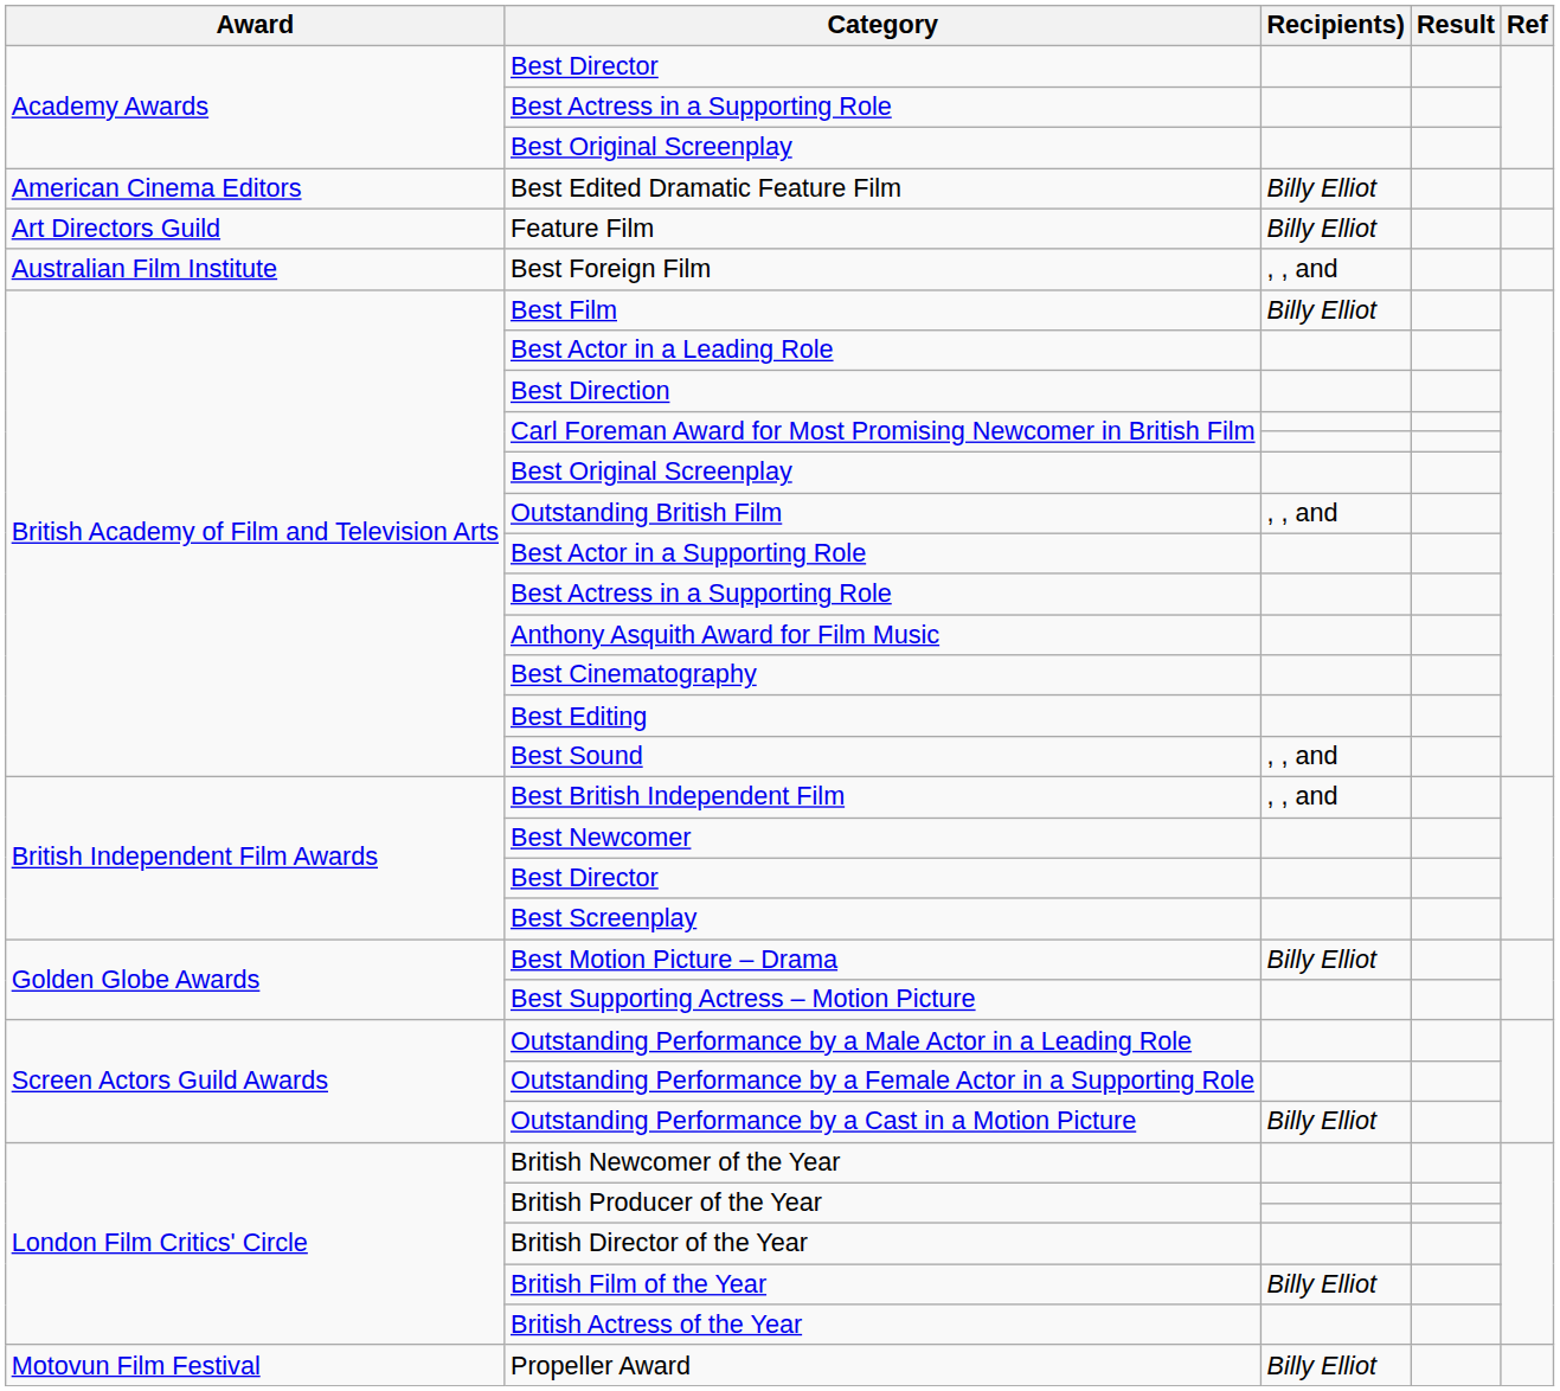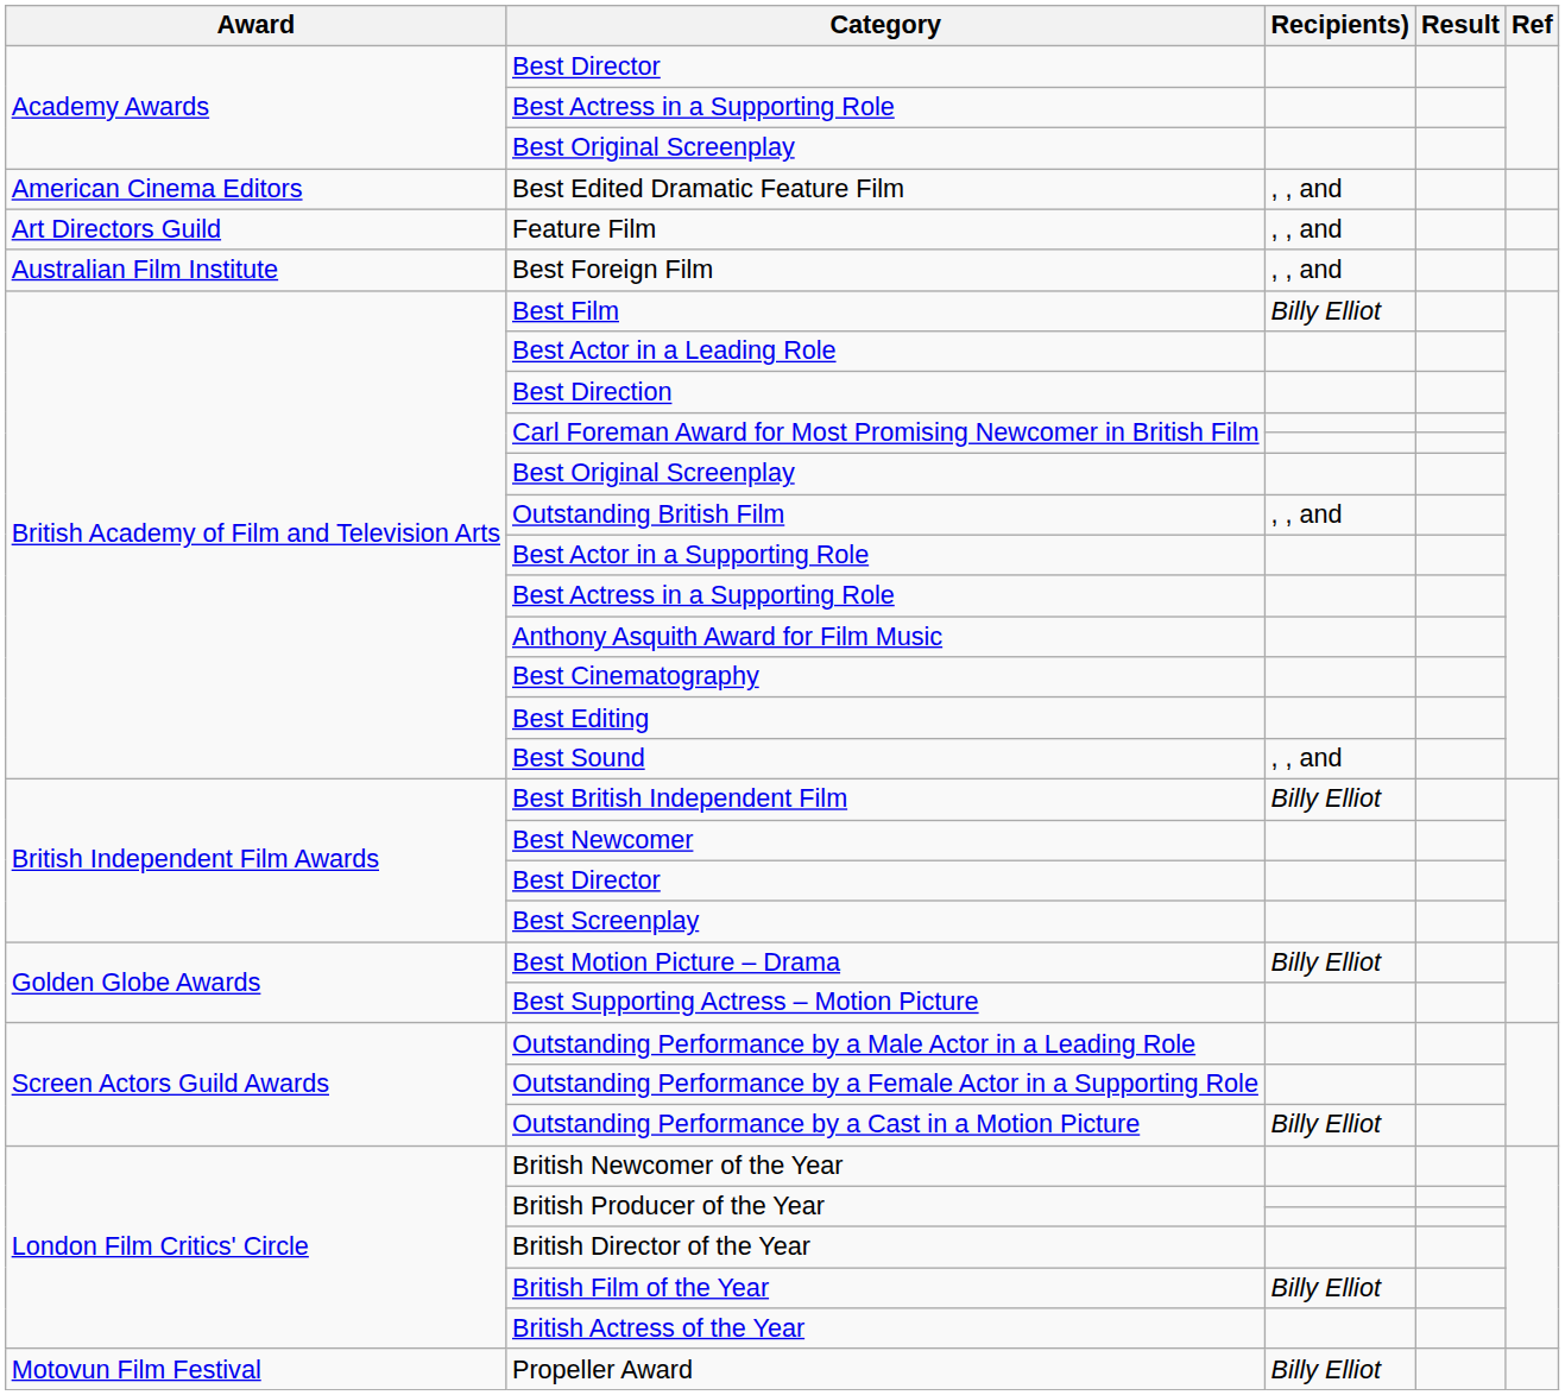 <table class="sortable wikitable plainrowheaders awards-table" style="table-layout: fixed; margin-right: 0; ">
 <tr>
 <th scope="col">Award</th>
 <th scope="col">Category</th>
 <th scope="col">Recipients)</th>
 <th scope="col">Result</th>
 <th scope="col" class="unsortable">Ref</th>
 </tr>
 <tr>
 <td rowspan="3"><a href='#'>Academy Awards</a></td>
 <td><a href='#'>Best Director</a></td>
 <td></td>
 <td></td>
 <td rowspan="3" align="center"></td>
 </tr>
 <tr>
 <td><a href='#'>Best Actress in a Supporting Role</a></td>
 <td></td>
 <td></td>
 </tr>
 <tr>
 <td><a href='#'>Best Original Screenplay</a></td>
 <td></td>
 <td></td>
 </tr>
 <tr>
 <td><a href='#'>American Cinema Editors</a></td>
 <td>Best Edited Dramatic Feature Film</td>
-<td><em>Billy Elliot</em></td>
+<td>, , and </td>
 <td></td>
 <td align="center"></td>
 </tr>
 <tr>
 <td><a href='#'>Art Directors Guild</a></td>
 <td>Feature Film</td>
-<td><em>Billy Elliot</em></td>
+<td>, , and </td>
 <td></td>
 <td align="center"></td>
 </tr>
 <tr>
 <td><a href='#'>Australian Film Institute</a></td>
 <td>Best Foreign Film</td>
 <td>, , and </td>
 <td></td>
 <td align="center"></td>
 </tr>
 <tr>
 <td rowspan="13"><a href='#'>British Academy of Film and Television Arts</a></td>
 <td><a href='#'>Best Film</a></td>
 <td><em>Billy Elliot</em></td>
 <td></td>
 <td rowspan="13" align="center"></td>
 </tr>
 <tr>
 <td><a href='#'>Best Actor in a Leading Role</a></td>
 <td></td>
 <td></td>
 </tr>
 <tr>
 <td><a href='#'>Best Direction</a></td>
 <td></td>
 <td></td>
 </tr>
 <tr>
 <td rowspan="2"><a href='#'>Carl Foreman Award for Most Promising Newcomer in British Film</a></td>
 <td></td>
 <td></td>
 </tr>
 <tr>
 <td></td>
 <td></td>
 </tr>
 <tr>
 <td><a href='#'>Best Original Screenplay</a></td>
 <td></td>
 <td></td>
 </tr>
 <tr>
 <td><a href='#'>Outstanding British Film</a></td>
 <td>, , and </td>
 <td></td>
 </tr>
 <tr>
 <td><a href='#'>Best Actor in a Supporting Role</a></td>
 <td></td>
 <td></td>
 </tr>
 <tr>
 <td><a href='#'>Best Actress in a Supporting Role</a></td>
 <td></td>
 <td></td>
 </tr>
 <tr>
 <td><a href='#'>Anthony Asquith Award for Film Music</a></td>
 <td></td>
 <td></td>
 </tr>
 <tr>
 <td><a href='#'>Best Cinematography</a></td>
 <td></td>
 <td></td>
 </tr>
 <tr>
 <td><a href='#'>Best Editing</a></td>
 <td></td>
 <td></td>
 </tr>
 <tr>
 <td><a href='#'>Best Sound</a></td>
 <td>, , and </td>
 <td></td>
 </tr>
 <tr>
 <td rowspan="4"><a href='#'>British Independent Film Awards</a></td>
 <td><a href='#'>Best British Independent Film</a></td>
-<td>, , and </td>
+<td><em>Billy Elliot</em></td>
 <td></td>
 <td rowspan="4" align="center"></td>
 </tr>
 <tr>
 <td><a href='#'>Best Newcomer</a></td>
 <td></td>
 <td></td>
 </tr>
 <tr>
 <td><a href='#'>Best Director</a></td>
 <td></td>
 <td></td>
 </tr>
 <tr>
 <td><a href='#'>Best Screenplay</a></td>
 <td></td>
 <td></td>
 </tr>
 <tr>
 <td rowspan="2"><a href='#'>Golden Globe Awards</a></td>
 <td><a href='#'>Best Motion Picture – Drama</a></td>
 <td><em>Billy Elliot</em></td>
 <td></td>
 <td rowspan="2" align="center"><br></td>
 </tr>
 <tr>
 <td><a href='#'>Best Supporting Actress – Motion Picture</a></td>
 <td></td>
 <td></td>
 </tr>
 <tr>
 <td rowspan="3"><a href='#'>Screen Actors Guild Awards</a></td>
 <td><a href='#'>Outstanding Performance by a Male Actor in a Leading Role</a></td>
 <td></td>
 <td></td>
 <td rowspan="3" align="center"><br></td>
 </tr>
 <tr>
 <td><a href='#'>Outstanding Performance by a Female Actor in a Supporting Role</a></td>
 <td></td>
 <td></td>
 </tr>
 <tr>
 <td><a href='#'>Outstanding Performance by a Cast in a Motion Picture</a></td>
 <td><em>Billy Elliot</em></td>
 <td></td>
 </tr>
 <tr>
 <td rowspan="6"><a href='#'>London Film Critics' Circle</a></td>
 <td>British Newcomer of the Year</td>
 <td></td>
 <td></td>
 <td rowspan="6" align="center"></td>
 </tr>
 <tr>
 <td rowspan="2">British Producer of the Year</td>
 <td></td>
 <td></td>
 </tr>
 <tr>
 <td></td>
 <td></td>
 </tr>
 <tr>
 <td>British Director of the Year</td>
 <td></td>
 <td></td>
 </tr>
 <tr>
 <td><a href='#'>British Film of the Year</a></td>
 <td><em>Billy Elliot</em></td>
 <td></td>
 </tr>
 <tr>
 <td><a href='#'>British Actress of the Year</a></td>
 <td></td>
 <td></td>
 </tr>
 <tr>
 <td><a href='#'>Motovun Film Festival</a></td>
 <td>Propeller Award</td>
 <td><em>Billy Elliot</em></td>
 <td></td>
 <td align="center"></td>
 </tr>
 </table>
